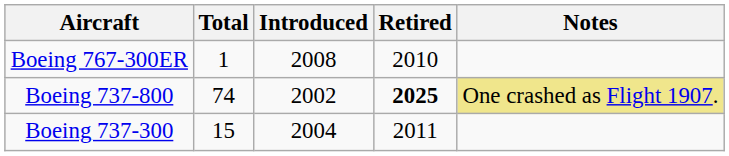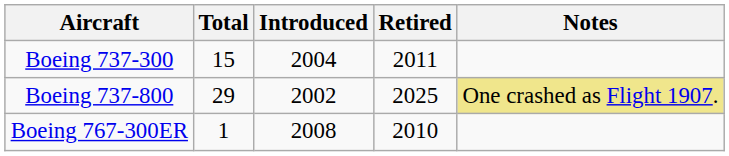 <table class="wikitable" style="margin:0.5em auto; text-align:center">
 <tr>
 <th>Aircraft</th>
 <th>Total</th>
 <th>Introduced</th>
 <th>Retired</th>
 <th>Notes</th>
 </tr>
 <tr>
+<td><a href='#'>Boeing 737-300</a></td>
+<td>15</td>
+<td>2004</td>
+<td>2011</td>
+<td></td>
+</tr>
+<tr>
+<td><a href='#'>Boeing 737-800</a></td>
+<td>29</td>
+<td>2002</td>
+<td>2025</td>
+<td style="background: khaki;">One crashed as <a href='#'>Flight 1907</a>.</td>
+</tr>
+<tr>
 <td><a href='#'>Boeing 767-300ER</a></td>
 <td>1</td>
 <td>2008</td>
 <td>2010</td>
 <td></td>
 </tr>
-<tr>
-<td><a href='#'>Boeing 737-800</a></td>
-<td>74</td>
-<td>2002</td>
-<td><strong>2025</strong></td>
-<td style="background: khaki;">One crashed as <a href='#'>Flight 1907</a>.</td>
-</tr>
-<tr>
-<td><a href='#'>Boeing 737-300</a></td>
-<td>15</td>
-<td>2004</td>
-<td>2011</td>
-<td></td>
-</tr>
 </table>
